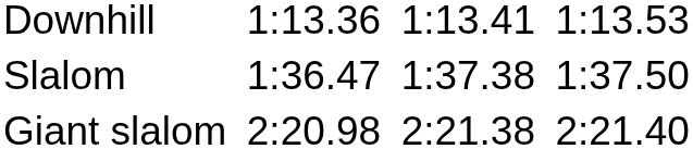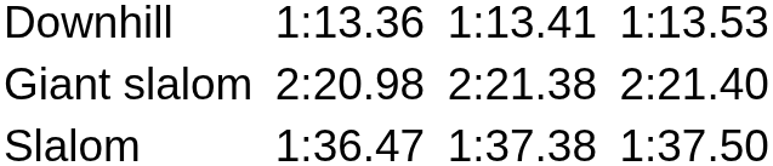 <table>
 <tr>
 <td>Downhill<br></td>
 <td></td>
 <td align=center>1:13.36</td>
 <td></td>
 <td align=center>1:13.41</td>
 <td></td>
 <td align=center>1:13.53</td>
 </tr>
 <tr>
+<td>Giant slalom<br></td>
+<td></td>
+<td align=center>2:20.98</td>
+<td></td>
+<td align=center>2:21.38</td>
+<td></td>
+<td align=center>2:21.40</td>
+</tr>
+<tr>
 <td>Slalom<br></td>
 <td></td>
 <td align=center>1:36.47</td>
 <td></td>
 <td align=center>1:37.38</td>
 <td></td>
 <td align=center>1:37.50</td>
 </tr>
-<tr>
-<td>Giant slalom<br></td>
-<td></td>
-<td align=center>2:20.98</td>
-<td></td>
-<td align=center>2:21.38</td>
-<td></td>
-<td align=center>2:21.40</td>
-</tr>
 </table>
